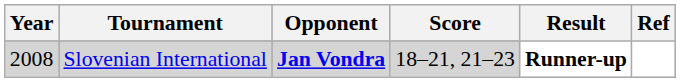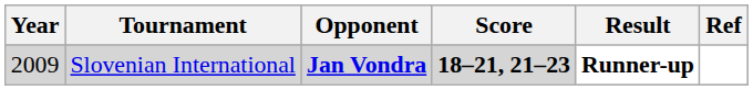 <table class="sortable wikitable" style="font-size: 90%;">
 <tr>
 <th>Year</th>
 <th>Tournament</th>
 <th>Opponent</th>
 <th>Score</th>
 <th>Result</th>
 <th>Ref</th>
 </tr>
 <tr style="background:#D5D5D5">
-<td align="center">2008</td>
+<td align="center">2009</td>
 <td align="left"><a href='#'>Slovenian International</a></td>
 <td align="left"><strong> <a href='#'>Jan Vondra</a></strong></td>
-<td align="left">18–21, 21–23</td>
+<td align="left"><strong>18–21, 21–23</strong></td>
 <td style="text-align:left; background:white"> <strong>Runner-up</strong></td>
 <td style="text-align:center; background:white"></td>
 </tr>
 </table>
